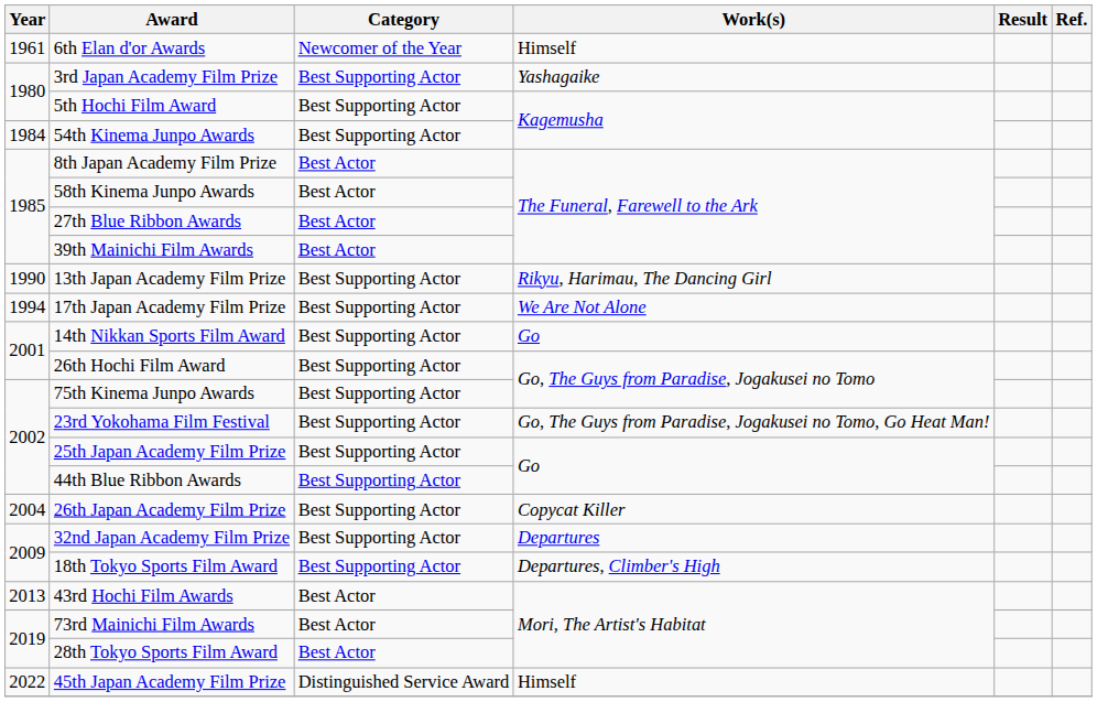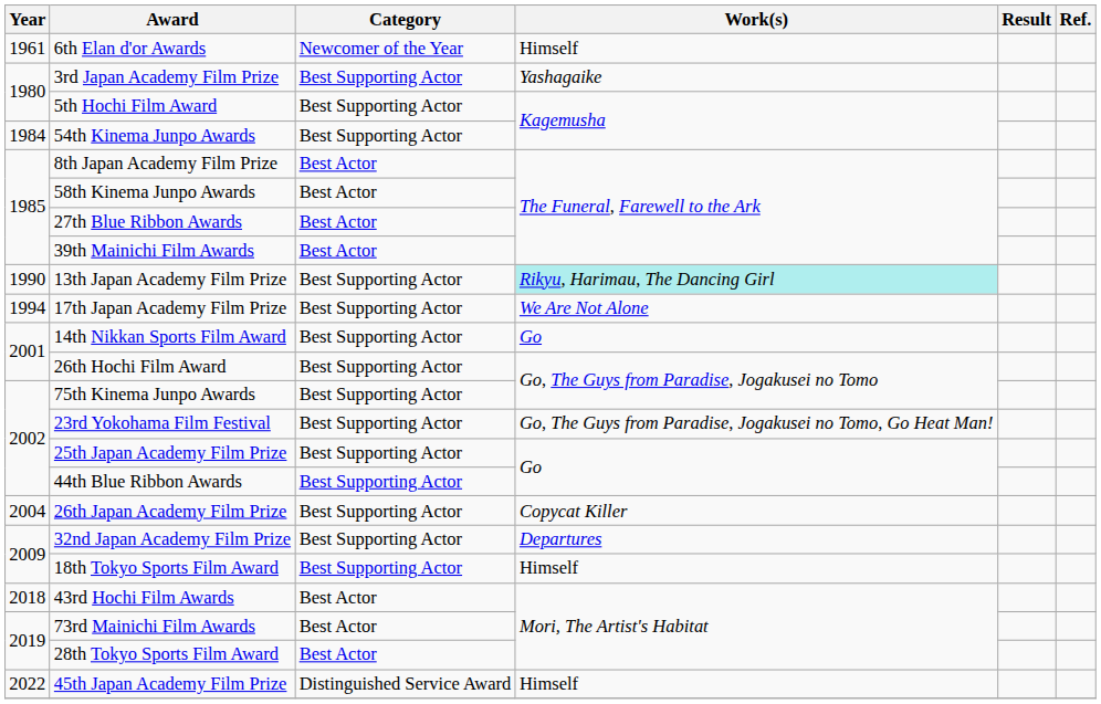 <table class="wikitable sortable">
 <tr>
 <th>Year</th>
 <th>Award</th>
 <th>Category</th>
 <th>Work(s)</th>
 <th>Result</th>
 <th class="unsortable">Ref.</th>
 </tr>
 <tr>
 <td>1961</td>
 <td>6th <a href='#'>Elan d'or Awards</a></td>
 <td><a href='#'>Newcomer of the Year</a></td>
 <td>Himself</td>
 <td></td>
 <td></td>
 </tr>
 <tr>
 <td rowspan="2">1980</td>
 <td>3rd <a href='#'>Japan Academy Film Prize</a></td>
 <td><a href='#'>Best Supporting Actor</a></td>
 <td><em>Yashagaike</em></td>
 <td></td>
 <td></td>
 </tr>
 <tr>
 <td>5th <a href='#'>Hochi Film Award</a></td>
 <td>Best Supporting Actor</td>
 <td rowspan="2"><em><a href='#'>Kagemusha</a></em></td>
 <td></td>
 <td></td>
 </tr>
 <tr>
 <td>1984</td>
 <td>54th <a href='#'>Kinema Junpo Awards</a></td>
 <td>Best Supporting Actor</td>
 <td></td>
 <td></td>
 </tr>
 <tr>
 <td rowspan="4">1985</td>
 <td>8th Japan Academy Film Prize</td>
 <td><a href='#'>Best Actor</a></td>
 <td rowspan="4"><em><a href='#'>The Funeral</a></em>, <em><a href='#'>Farewell to the Ark</a></em></td>
 <td></td>
 <td></td>
 </tr>
 <tr>
 <td>58th Kinema Junpo Awards</td>
 <td>Best Actor</td>
 <td></td>
 <td></td>
 </tr>
 <tr>
 <td>27th <a href='#'>Blue Ribbon Awards</a></td>
 <td><a href='#'>Best Actor</a></td>
 <td></td>
 <td></td>
 </tr>
 <tr>
 <td>39th <a href='#'>Mainichi Film Awards</a></td>
 <td><a href='#'>Best Actor</a></td>
 <td></td>
 <td></td>
 </tr>
 <tr>
 <td>1990</td>
 <td>13th Japan Academy Film Prize</td>
 <td>Best Supporting Actor</td>
-<td><em><a href='#'>Rikyu</a></em>, <em>Harimau</em>, <em>The Dancing Girl</em></td>
+<td style="background: paleturquoise;"><em><a href='#'>Rikyu</a></em>, <em>Harimau</em>, <em>The Dancing Girl</em></td>
 <td></td>
 <td></td>
 </tr>
 <tr>
 <td>1994</td>
 <td>17th Japan Academy Film Prize</td>
 <td>Best Supporting Actor</td>
 <td><em><a href='#'>We Are Not Alone</a></em></td>
 <td></td>
 <td></td>
 </tr>
 <tr>
 <td rowspan="2">2001</td>
 <td>14th <a href='#'>Nikkan Sports Film Award</a></td>
 <td>Best Supporting Actor</td>
 <td><em><a href='#'>Go</a></em></td>
 <td></td>
 <td></td>
 </tr>
 <tr>
 <td>26th Hochi Film Award</td>
 <td>Best Supporting Actor</td>
 <td rowspan="2"><em>Go</em>, <em><a href='#'>The Guys from Paradise</a></em>, <em>Jogakusei no Tomo</em></td>
 <td></td>
 <td></td>
 </tr>
 <tr>
 <td rowspan="4">2002</td>
 <td>75th Kinema Junpo Awards</td>
 <td>Best Supporting Actor</td>
 <td></td>
 <td></td>
 </tr>
 <tr>
 <td><a href='#'>23rd Yokohama Film Festival</a></td>
 <td>Best Supporting Actor</td>
 <td><em>Go</em>, <em>The Guys from Paradise</em>, <em>Jogakusei no Tomo</em>, <em>Go Heat Man!</em></td>
 <td></td>
 <td></td>
 </tr>
 <tr>
 <td><a href='#'>25th Japan Academy Film Prize</a></td>
 <td>Best Supporting Actor</td>
 <td rowspan="2"><em>Go</em></td>
 <td></td>
 <td></td>
 </tr>
 <tr>
 <td>44th Blue Ribbon Awards</td>
 <td><a href='#'>Best Supporting Actor</a></td>
 <td></td>
 <td></td>
 </tr>
 <tr>
 <td>2004</td>
 <td><a href='#'>26th Japan Academy Film Prize</a></td>
 <td>Best Supporting Actor</td>
 <td><em>Copycat Killer</em></td>
 <td></td>
 <td></td>
 </tr>
 <tr>
 <td rowspan="2">2009</td>
 <td><a href='#'>32nd Japan Academy Film Prize</a></td>
 <td>Best Supporting Actor</td>
 <td><em><a href='#'>Departures</a></em></td>
 <td></td>
 <td></td>
 </tr>
 <tr>
 <td>18th <a href='#'>Tokyo Sports Film Award</a></td>
 <td><a href='#'>Best Supporting Actor</a></td>
-<td><em>Departures</em>, <em><a href='#'>Climber's High</a></em></td>
+<td>Himself</td>
 <td></td>
 <td></td>
 </tr>
 <tr>
-<td>2013</td>
+<td>2018</td>
 <td>43rd <a href='#'>Hochi Film Awards</a></td>
 <td>Best Actor</td>
 <td rowspan="3"><em>Mori, The Artist's Habitat</em></td>
 <td></td>
 <td></td>
 </tr>
 <tr>
 <td rowspan="2">2019</td>
 <td>73rd <a href='#'>Mainichi Film Awards</a></td>
 <td>Best Actor</td>
 <td></td>
 <td></td>
 </tr>
 <tr>
 <td>28th <a href='#'>Tokyo Sports Film Award</a></td>
 <td><a href='#'>Best Actor</a></td>
 <td></td>
 <td></td>
 </tr>
 <tr>
 <td>2022</td>
 <td><a href='#'>45th Japan Academy Film Prize</a></td>
 <td>Distinguished Service Award</td>
 <td>Himself</td>
 <td></td>
 <td></td>
 </tr>
 <tr>
 </tr>
 </table>
